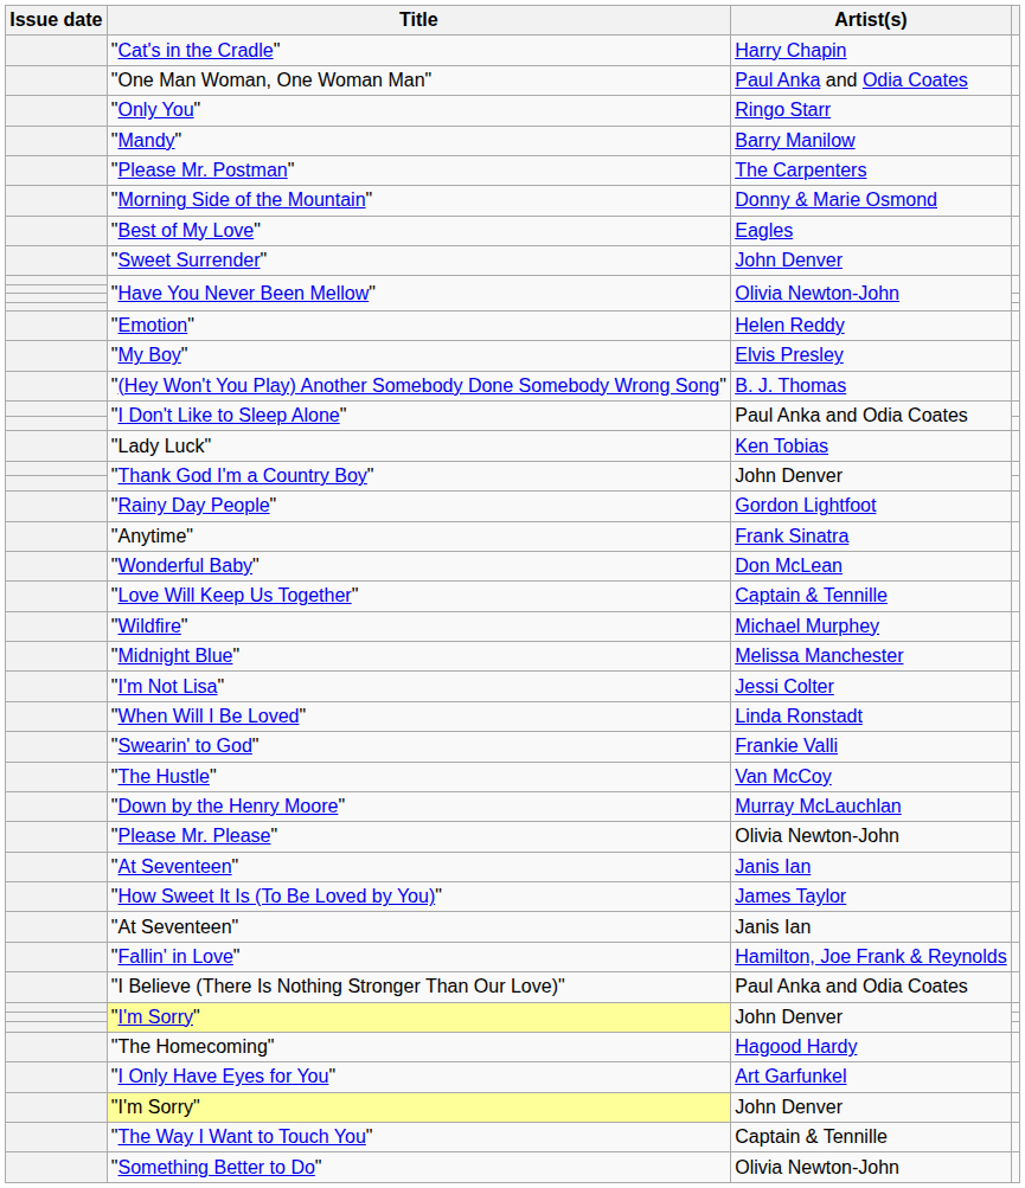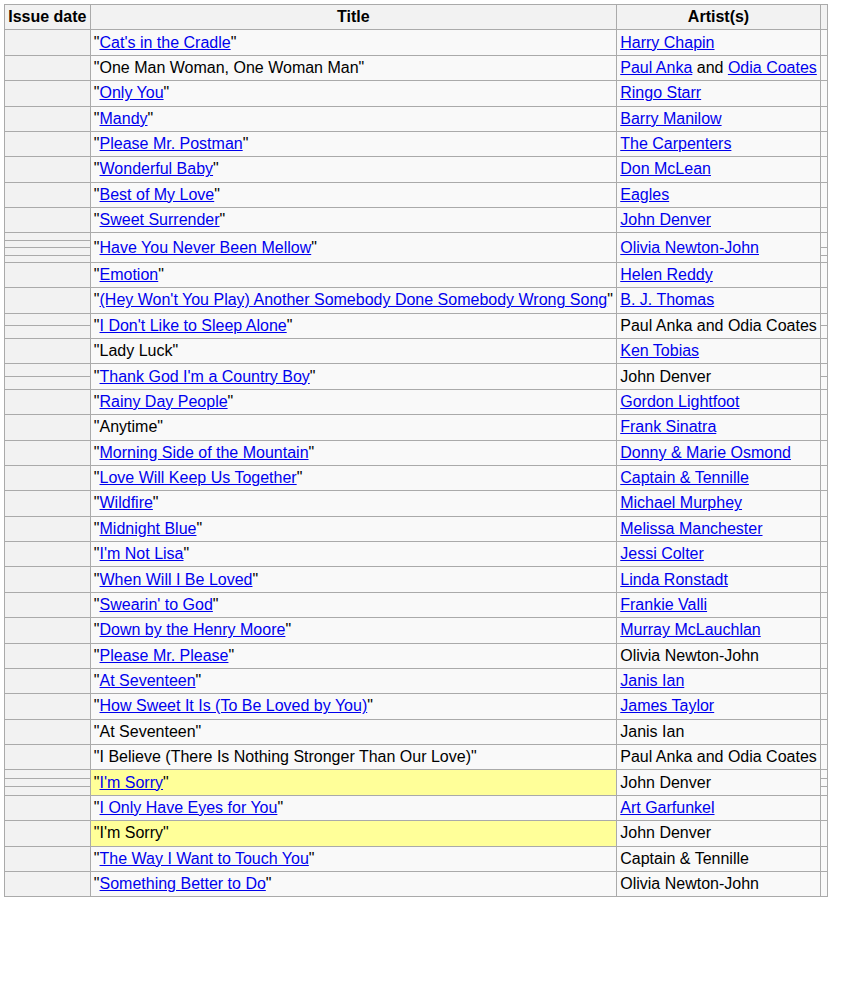 <table class="wikitable sortable plainrowheaders">
 <tr>
 <th scope=col>Issue date</th>
 <th scope=col>Title</th>
 <th scope=col>Artist(s)</th>
 <th scope=col class=unsortable></th>
 </tr>
 <tr>
 <th scope=row></th>
 <td>"<a href='#'>Cat's in the Cradle</a>"</td>
 <td><a href='#'>Harry Chapin</a></td>
 <td></td>
 </tr>
 <tr>
 <th scope=row></th>
 <td>"One Man Woman, One Woman Man"</td>
 <td><a href='#'>Paul Anka</a> and <a href='#'>Odia Coates</a></td>
 <td align=center></td>
 </tr>
 <tr>
 <th scope=row></th>
 <td>"<a href='#'>Only You</a>"</td>
 <td><a href='#'>Ringo Starr</a></td>
 <td align=center></td>
 </tr>
 <tr>
 <th scope=row></th>
 <td>"<a href='#'>Mandy</a>"</td>
 <td><a href='#'>Barry Manilow</a></td>
 <td align=center></td>
 </tr>
 <tr>
 <th scope=row></th>
 <td>"<a href='#'>Please Mr. Postman</a>"</td>
 <td><a href='#'>The Carpenters</a></td>
 <td align=center></td>
 </tr>
 <tr>
 <th scope=row></th>
-<td>"<a href='#'>Morning Side of the Mountain</a>"</td>
-<td><a href='#'>Donny & Marie Osmond</a></td>
+<td>"<a href='#'>Wonderful Baby</a>"</td>
+<td><a href='#'>Don McLean</a></td>
 <td align=center></td>
 </tr>
 <tr>
 <th scope=row></th>
 <td>"<a href='#'>Best of My Love</a>"</td>
 <td><a href='#'>Eagles</a></td>
 <td align=center></td>
 </tr>
 <tr>
 <th scope=row></th>
 <td>"<a href='#'>Sweet Surrender</a>"</td>
 <td><a href='#'>John Denver</a></td>
 <td align=center></td>
 </tr>
 <tr>
 <th scope=row></th>
 <td rowspan=4>"<a href='#'>Have You Never Been Mellow</a>"</td>
 <td rowspan=4><a href='#'>Olivia Newton-John</a></td>
 <td rowspan=2 align=center></td>
 </tr>
 <tr>
 <th scope=row> </th>
 </tr>
 <tr>
 <th scope=row></th>
 <td align=center></td>
 </tr>
 <tr>
 <th scope=row></th>
 <td align=center></td>
 </tr>
 <tr>
 <th scope=row></th>
 <td>"<a href='#'>Emotion</a>"</td>
 <td><a href='#'>Helen Reddy</a></td>
-<td align=center></td>
-</tr>
-<tr>
-<th scope=row></th>
-<td>"<a href='#'>My Boy</a>"</td>
-<td><a href='#'>Elvis Presley</a></td>
 <td align=center></td>
 </tr>
 <tr>
 <th scope=row></th>
 <td>"<a href='#'>(Hey Won't You Play) Another Somebody Done Somebody Wrong Song</a>"</td>
 <td><a href='#'>B. J. Thomas</a></td>
 <td align=center></td>
 </tr>
 <tr>
 <th scope=row></th>
 <td rowspan=2>"<a href='#'>I Don't Like to Sleep Alone</a>"</td>
 <td rowspan=2>Paul Anka and Odia Coates</td>
 <td align=center></td>
 </tr>
 <tr>
 <th scope=row></th>
 <td align=center></td>
 </tr>
 <tr>
 <th scope=row></th>
 <td>"Lady Luck"</td>
 <td><a href='#'>Ken Tobias</a></td>
 <td align=center></td>
 </tr>
 <tr>
 <th scope=row></th>
 <td rowspan=2>"<a href='#'>Thank God I'm a Country Boy</a>"</td>
 <td rowspan=2>John Denver</td>
 <td align=center></td>
 </tr>
 <tr>
 <th scope=row></th>
 <td align=center></td>
 </tr>
 <tr>
 <th scope=row></th>
 <td>"<a href='#'>Rainy Day People</a>"</td>
 <td><a href='#'>Gordon Lightfoot</a></td>
 <td align=center></td>
 </tr>
 <tr>
 <th scope=row></th>
 <td>"Anytime"</td>
 <td><a href='#'>Frank Sinatra</a></td>
 <td align=center></td>
 </tr>
 <tr>
 <th scope=row></th>
-<td>"<a href='#'>Wonderful Baby</a>"</td>
-<td><a href='#'>Don McLean</a></td>
+<td>"<a href='#'>Morning Side of the Mountain</a>"</td>
+<td><a href='#'>Donny & Marie Osmond</a></td>
 <td align=center></td>
 </tr>
 <tr>
 <th scope=row></th>
 <td>"<a href='#'>Love Will Keep Us Together</a>"</td>
 <td><a href='#'>Captain & Tennille</a></td>
 <td align=center></td>
 </tr>
 <tr>
 <th scope=row></th>
 <td>"<a href='#'>Wildfire</a>"</td>
 <td><a href='#'>Michael Murphey</a></td>
 <td align=center></td>
 </tr>
 <tr>
 <th scope=row></th>
 <td>"<a href='#'>Midnight Blue</a>"</td>
 <td><a href='#'>Melissa Manchester</a></td>
 <td align=center></td>
 </tr>
 <tr>
 <th scope=row></th>
 <td>"<a href='#'>I'm Not Lisa</a>"</td>
 <td><a href='#'>Jessi Colter</a></td>
 <td align=center></td>
 </tr>
 <tr>
 <th scope=row></th>
 <td>"<a href='#'>When Will I Be Loved</a>"</td>
 <td><a href='#'>Linda Ronstadt</a></td>
 <td align=center></td>
 </tr>
 <tr>
 <th scope=row></th>
 <td>"<a href='#'>Swearin' to God</a>"</td>
 <td><a href='#'>Frankie Valli</a></td>
 <td align=center></td>
 </tr>
 <tr>
 <th scope=row></th>
-<td>"<a href='#'>The Hustle</a>"</td>
-<td><a href='#'>Van McCoy</a></td>
-<td align=center></td>
-</tr>
-<tr>
-<th scope=row></th>
 <td>"<a href='#'>Down by the Henry Moore</a>"</td>
 <td><a href='#'>Murray McLauchlan</a></td>
 <td align=center></td>
 </tr>
 <tr>
 <th scope=row></th>
 <td>"<a href='#'>Please Mr. Please</a>"</td>
 <td>Olivia Newton-John</td>
 <td align=center></td>
 </tr>
 <tr>
 <th scope=row></th>
 <td>"<a href='#'>At Seventeen</a>"</td>
 <td><a href='#'>Janis Ian</a></td>
 <td align=center></td>
 </tr>
 <tr>
 <th scope=row></th>
 <td>"<a href='#'>How Sweet It Is (To Be Loved by You)</a>"</td>
 <td><a href='#'>James Taylor</a></td>
 <td align=center></td>
 </tr>
 <tr>
 <th scope=row></th>
 <td>"At Seventeen"</td>
 <td>Janis Ian</td>
 <td align=center></td>
 </tr>
 <tr>
 <th scope=row></th>
-<td>"<a href='#'>Fallin' in Love</a>"</td>
-<td><a href='#'>Hamilton, Joe Frank & Reynolds</a></td>
-<td align=center></td>
-</tr>
-<tr>
-<th scope=row></th>
 <td>"I Believe (There Is Nothing Stronger Than Our Love)"</td>
 <td>Paul Anka and Odia Coates</td>
 <td align=center></td>
 </tr>
 <tr>
 <th scope=row></th>
 <td rowspan=3 bgcolor="#FFFF99">"<a href='#'>I'm Sorry</a>"</td>
 <td rowspan=3>John Denver</td>
 <td align=center></td>
 </tr>
 <tr>
 <th scope=row></th>
 <td align=center></td>
 </tr>
 <tr>
 <th scope=row></th>
-<td align=center></td>
-</tr>
-<tr>
-<th scope=row> </th>
-<td>"The Homecoming"</td>
-<td><a href='#'>Hagood Hardy</a></td>
 <td align=center></td>
 </tr>
 <tr>
 <th scope=row></th>
 <td>"<a href='#'>I Only Have Eyes for You</a>"</td>
 <td><a href='#'>Art Garfunkel</a></td>
 <td align=center></td>
 </tr>
 <tr>
 <th scope=row></th>
 <td bgcolor="#FFFF99">"I'm Sorry"</td>
 <td>John Denver</td>
 <td align=center></td>
 </tr>
 <tr>
 <th scope=row> </th>
 <td>"<a href='#'>The Way I Want to Touch You</a>"</td>
 <td>Captain & Tennille</td>
 <td align=center></td>
 </tr>
 <tr>
 <th scope=row></th>
 <td>"<a href='#'>Something Better to Do</a>"</td>
 <td>Olivia Newton-John</td>
 <td align=center></td>
 </tr>
 </table>
